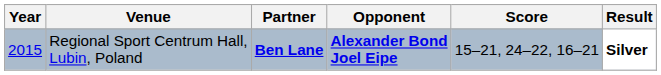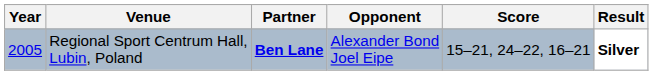 <table class="sortable wikitable" style="font-size: 90%;">
 <tr>
 <th>Year</th>
 <th>Venue</th>
 <th>Partner</th>
 <th>Opponent</th>
 <th>Score</th>
 <th>Result</th>
 </tr>
 <tr style="background:#AABBCC">
-<td align="center"><a href='#'>2015</a></td>
+<td align="center"><a href='#'>2005</a></td>
 <td align="left">Regional Sport Centrum Hall,<br><a href='#'>Lubin</a>, Poland</td>
 <td align="left"><strong> <a href='#'>Ben Lane</a></strong></td>
-<td align="left"><strong> <a href='#'>Alexander Bond</a><br> <a href='#'>Joel Eipe</a></strong></td>
+<td align="left"> <a href='#'>Alexander Bond</a><br> <a href='#'>Joel Eipe</a></td>
 <td align="left">15–21, 24–22, 16–21</td>
 <td style="text-align:left; background:white"> <strong>Silver</strong></td>
 </tr>
 </table>
